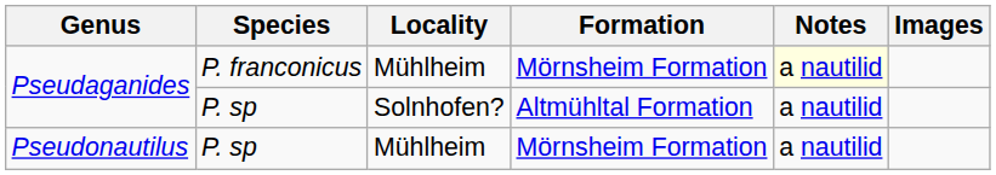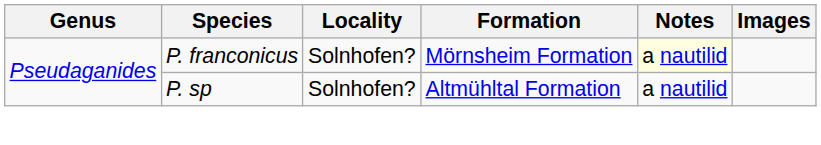 <table class="wikitable">
 <tr>
 <th>Genus</th>
 <th>Species</th>
 <th>Locality</th>
 <th>Formation</th>
 <th>Notes</th>
 <th>Images</th>
 </tr>
 <tr>
 <td rowspan="2"><em><a href='#'>Pseudaganides</a></em></td>
 <td><em>P. franconicus</em></td>
-<td>Mühlheim</td>
+<td>Solnhofen?</td>
 <td><a href='#'>Mörnsheim Formation</a></td>
 <td style="background: lightyellow;">a <a href='#'>nautilid</a></td>
 <td></td>
 </tr>
 <tr>
 <td><em>P. sp</em></td>
 <td>Solnhofen?</td>
 <td><a href='#'>Altmühltal Formation</a></td>
 <td>a <a href='#'>nautilid</a></td>
 <td></td>
 </tr>
-<tr>
-<td><em><a href='#'>Pseudonautilus</a></em></td>
-<td><em>P. sp</em></td>
-<td>Mühlheim</td>
-<td><a href='#'>Mörnsheim Formation</a></td>
-<td>a <a href='#'>nautilid</a></td>
-<td></td>
-</tr>
 </table>
